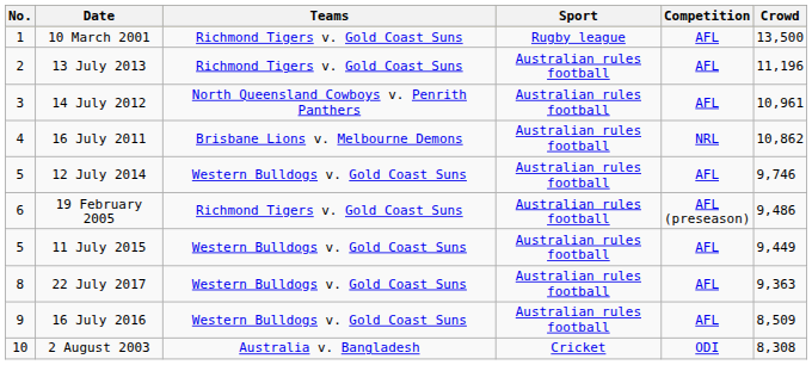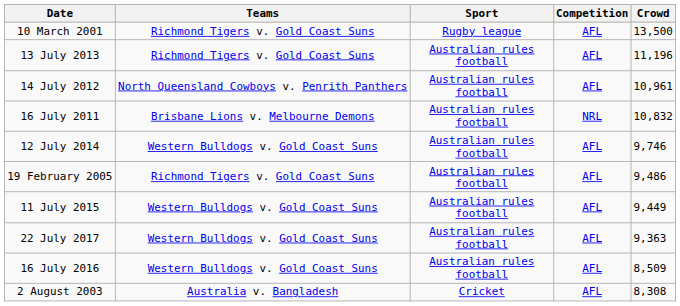 <table class="wikitable sortable" style="width:800px;">
 <tr style="background:#bdb76b;">
-<th width=1%>No.</th>
 <th width=17%>Date</th>
 <th width=46%>Teams</th>
 <th width=22%>Sport</th>
 <th width=8%>Competition</th>
 <th width=6%>Crowd</th>
 </tr>
 <tr>
-<td align=center>1</td>
 <td align=center>10 March 2001</td>
 <td align=center><a href='#'>Richmond Tigers</a> v. <a href='#'>Gold Coast Suns</a></td>
 <td align=center><a href='#'>Rugby league</a></td>
 <td align=center><a href='#'>AFL</a></td>
 <td>13,500</td>
 </tr>
 <tr>
-<td align=center>2</td>
 <td align=center>13 July 2013</td>
 <td align=center><a href='#'>Richmond Tigers</a> v. <a href='#'>Gold Coast Suns</a></td>
 <td align=center><a href='#'>Australian rules football</a></td>
 <td align=center><a href='#'>AFL</a></td>
 <td>11,196</td>
 </tr>
 <tr>
-<td align=center>3</td>
 <td align=center>14 July 2012</td>
 <td align=center><a href='#'>North Queensland Cowboys</a> v. <a href='#'>Penrith Panthers</a></td>
 <td align=center><a href='#'>Australian rules football</a></td>
 <td align=center><a href='#'>AFL</a></td>
 <td>10,961</td>
 </tr>
 <tr>
-<td align=center>4</td>
 <td align=center>16 July 2011</td>
 <td align=center><a href='#'>Brisbane Lions</a> v. <a href='#'>Melbourne Demons</a></td>
 <td align=center><a href='#'>Australian rules football</a></td>
 <td align=center><a href='#'>NRL</a></td>
-<td>10,862</td>
+<td>10,832</td>
 </tr>
 <tr>
-<td align=center>5</td>
 <td align=center>12 July 2014</td>
 <td align=center><a href='#'>Western Bulldogs</a> v. <a href='#'>Gold Coast Suns</a></td>
 <td align=center><a href='#'>Australian rules football</a></td>
 <td align=center><a href='#'>AFL</a></td>
 <td>9,746</td>
 </tr>
 <tr>
-<td align=center>6</td>
 <td align=center>19 February 2005</td>
 <td align=center><a href='#'>Richmond Tigers</a> v. <a href='#'>Gold Coast Suns</a></td>
 <td align=center><a href='#'>Australian rules football</a></td>
-<td align=center><a href='#'>AFL</a> (preseason)</td>
+<td align=center><a href='#'>AFL</a></td>
 <td>9,486</td>
 </tr>
 <tr>
-<td align=center>5</td>
 <td align=center>11 July 2015</td>
 <td align=center><a href='#'>Western Bulldogs</a> v. <a href='#'>Gold Coast Suns</a></td>
 <td align=center><a href='#'>Australian rules football</a></td>
 <td align=center><a href='#'>AFL</a></td>
 <td>9,449</td>
 </tr>
 <tr>
-<td align=center>8</td>
 <td align=center>22 July 2017</td>
 <td align=center><a href='#'>Western Bulldogs</a> v. <a href='#'>Gold Coast Suns</a></td>
 <td align=center><a href='#'>Australian rules football</a></td>
 <td align=center><a href='#'>AFL</a></td>
 <td>9,363</td>
 </tr>
 <tr>
-<td align=center>9</td>
 <td align=center>16 July 2016</td>
 <td align=center><a href='#'>Western Bulldogs</a> v. <a href='#'>Gold Coast Suns</a></td>
 <td align=center><a href='#'>Australian rules football</a></td>
 <td align=center><a href='#'>AFL</a></td>
 <td>8,509</td>
 </tr>
 <tr>
-<td align=center>10</td>
 <td align=center>2 August 2003</td>
 <td align=center><a href='#'>Australia</a> v. <a href='#'>Bangladesh</a></td>
 <td align=center><a href='#'>Cricket</a></td>
-<td align=center><a href='#'>ODI</a></td>
+<td align=center><a href='#'>AFL</a></td>
 <td>8,308</td>
 </tr>
 </table>
